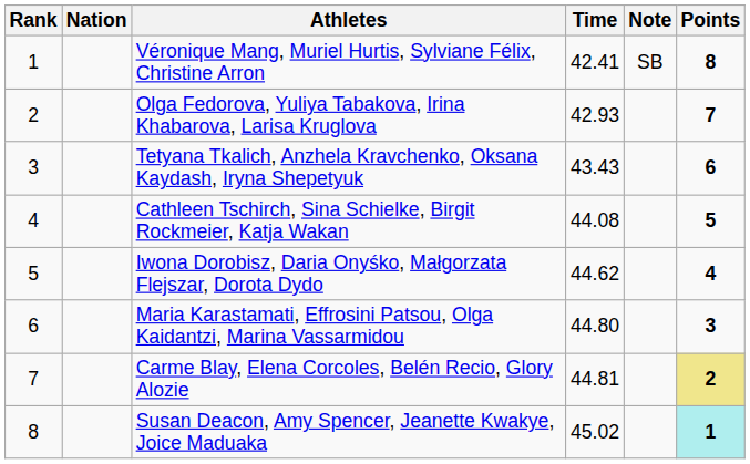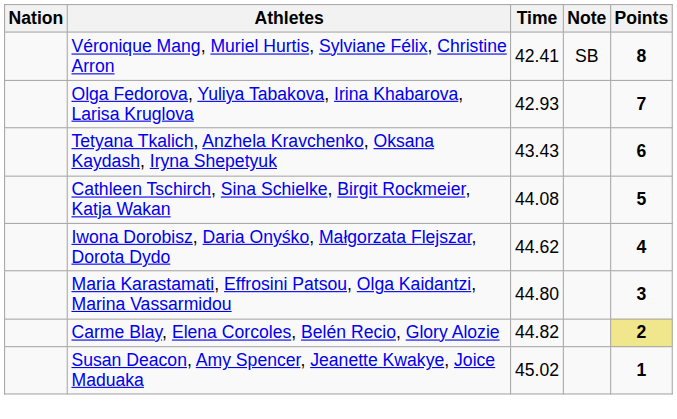 <table class="wikitable sortable" style="text-align:center">
 <tr>
-<th>Rank</th>
 <th>Nation</th>
 <th>Athletes</th>
 <th>Time</th>
 <th>Note</th>
 <th>Points</th>
 </tr>
 <tr>
-<td>1</td>
 <td align=left></td>
 <td align=left><a href='#'>Véronique Mang</a>, <a href='#'>Muriel Hurtis</a>, <a href='#'>Sylviane Félix</a>, <a href='#'>Christine Arron</a></td>
 <td>42.41</td>
 <td>SB</td>
 <td><strong>8</strong></td>
 </tr>
 <tr>
-<td>2</td>
 <td align=left></td>
 <td align=left><a href='#'>Olga Fedorova</a>, <a href='#'>Yuliya Tabakova</a>, <a href='#'>Irina Khabarova</a>, <a href='#'>Larisa Kruglova</a></td>
 <td>42.93</td>
 <td></td>
 <td><strong>7</strong></td>
 </tr>
 <tr>
-<td>3</td>
 <td align=left></td>
 <td align=left><a href='#'>Tetyana Tkalich</a>, <a href='#'>Anzhela Kravchenko</a>, <a href='#'>Oksana Kaydash</a>, <a href='#'>Iryna Shepetyuk</a></td>
 <td>43.43</td>
 <td></td>
 <td><strong>6</strong></td>
 </tr>
 <tr>
-<td>4</td>
 <td align=left></td>
 <td align=left><a href='#'>Cathleen Tschirch</a>, <a href='#'>Sina Schielke</a>, <a href='#'>Birgit Rockmeier</a>, <a href='#'>Katja Wakan</a></td>
 <td>44.08</td>
 <td></td>
 <td><strong>5</strong></td>
 </tr>
 <tr>
-<td>5</td>
 <td align=left></td>
 <td align=left><a href='#'>Iwona Dorobisz</a>, <a href='#'>Daria Onyśko</a>, <a href='#'>Małgorzata Flejszar</a>, <a href='#'>Dorota Dydo</a></td>
 <td>44.62</td>
 <td></td>
 <td><strong>4</strong></td>
 </tr>
 <tr>
-<td>6</td>
 <td align=left></td>
 <td align=left><a href='#'>Maria Karastamati</a>, <a href='#'>Effrosini Patsou</a>, <a href='#'>Olga Kaidantzi</a>, <a href='#'>Marina Vassarmidou</a></td>
 <td>44.80</td>
 <td></td>
 <td><strong>3</strong></td>
 </tr>
 <tr>
-<td>7</td>
 <td align=left></td>
 <td align=left><a href='#'>Carme Blay</a>, <a href='#'>Elena Corcoles</a>, <a href='#'>Belén Recio</a>, <a href='#'>Glory Alozie</a></td>
-<td>44.81</td>
+<td>44.82</td>
 <td></td>
 <td style="background: khaki;"><strong>2</strong></td>
 </tr>
 <tr>
-<td>8</td>
 <td align=left></td>
 <td align=left><a href='#'>Susan Deacon</a>, <a href='#'>Amy Spencer</a>, <a href='#'>Jeanette Kwakye</a>, <a href='#'>Joice Maduaka</a></td>
 <td>45.02</td>
 <td></td>
-<td style="background: paleturquoise;"><strong>1</strong></td>
+<td><strong>1</strong></td>
 </tr>
 </table>
